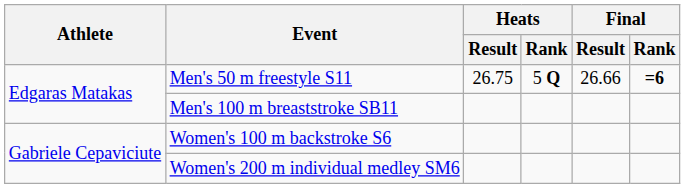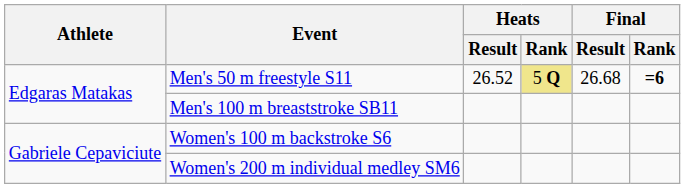 <table class=wikitable style="font-size:90%">
 <tr>
 <th rowspan="2">Athlete</th>
 <th rowspan="2">Event</th>
 <th colspan="2">Heats</th>
 <th colspan="2">Final</th>
 </tr>
 <tr>
 <th>Result</th>
 <th>Rank</th>
 <th>Result</th>
 <th>Rank</th>
 </tr>
 <tr align=center>
 <td align=left rowspan=2><a href='#'>Edgaras Matakas</a></td>
 <td align=left><a href='#'>Men's 50 m freestyle S11</a></td>
-<td>26.75</td>
-<td>5 <strong>Q</strong></td>
-<td>26.66</td>
+<td>26.52</td>
+<td style="background: khaki;">5 <strong>Q</strong></td>
+<td>26.68</td>
 <td><strong>=6</strong></td>
 </tr>
 <tr align=center>
 <td align=left><a href='#'>Men's 100 m breaststroke SB11</a></td>
 <td></td>
 <td></td>
 <td></td>
 <td></td>
 </tr>
 <tr align=center>
 <td align=left rowspan=2><a href='#'>Gabriele Cepaviciute</a></td>
 <td align=left><a href='#'>Women's 100 m backstroke S6</a></td>
 <td></td>
 <td></td>
 <td></td>
 <td></td>
 </tr>
 <tr align=center>
 <td align=left><a href='#'>Women's 200 m individual medley SM6</a></td>
 <td></td>
 <td></td>
 <td></td>
 <td></td>
 </tr>
 </table>
